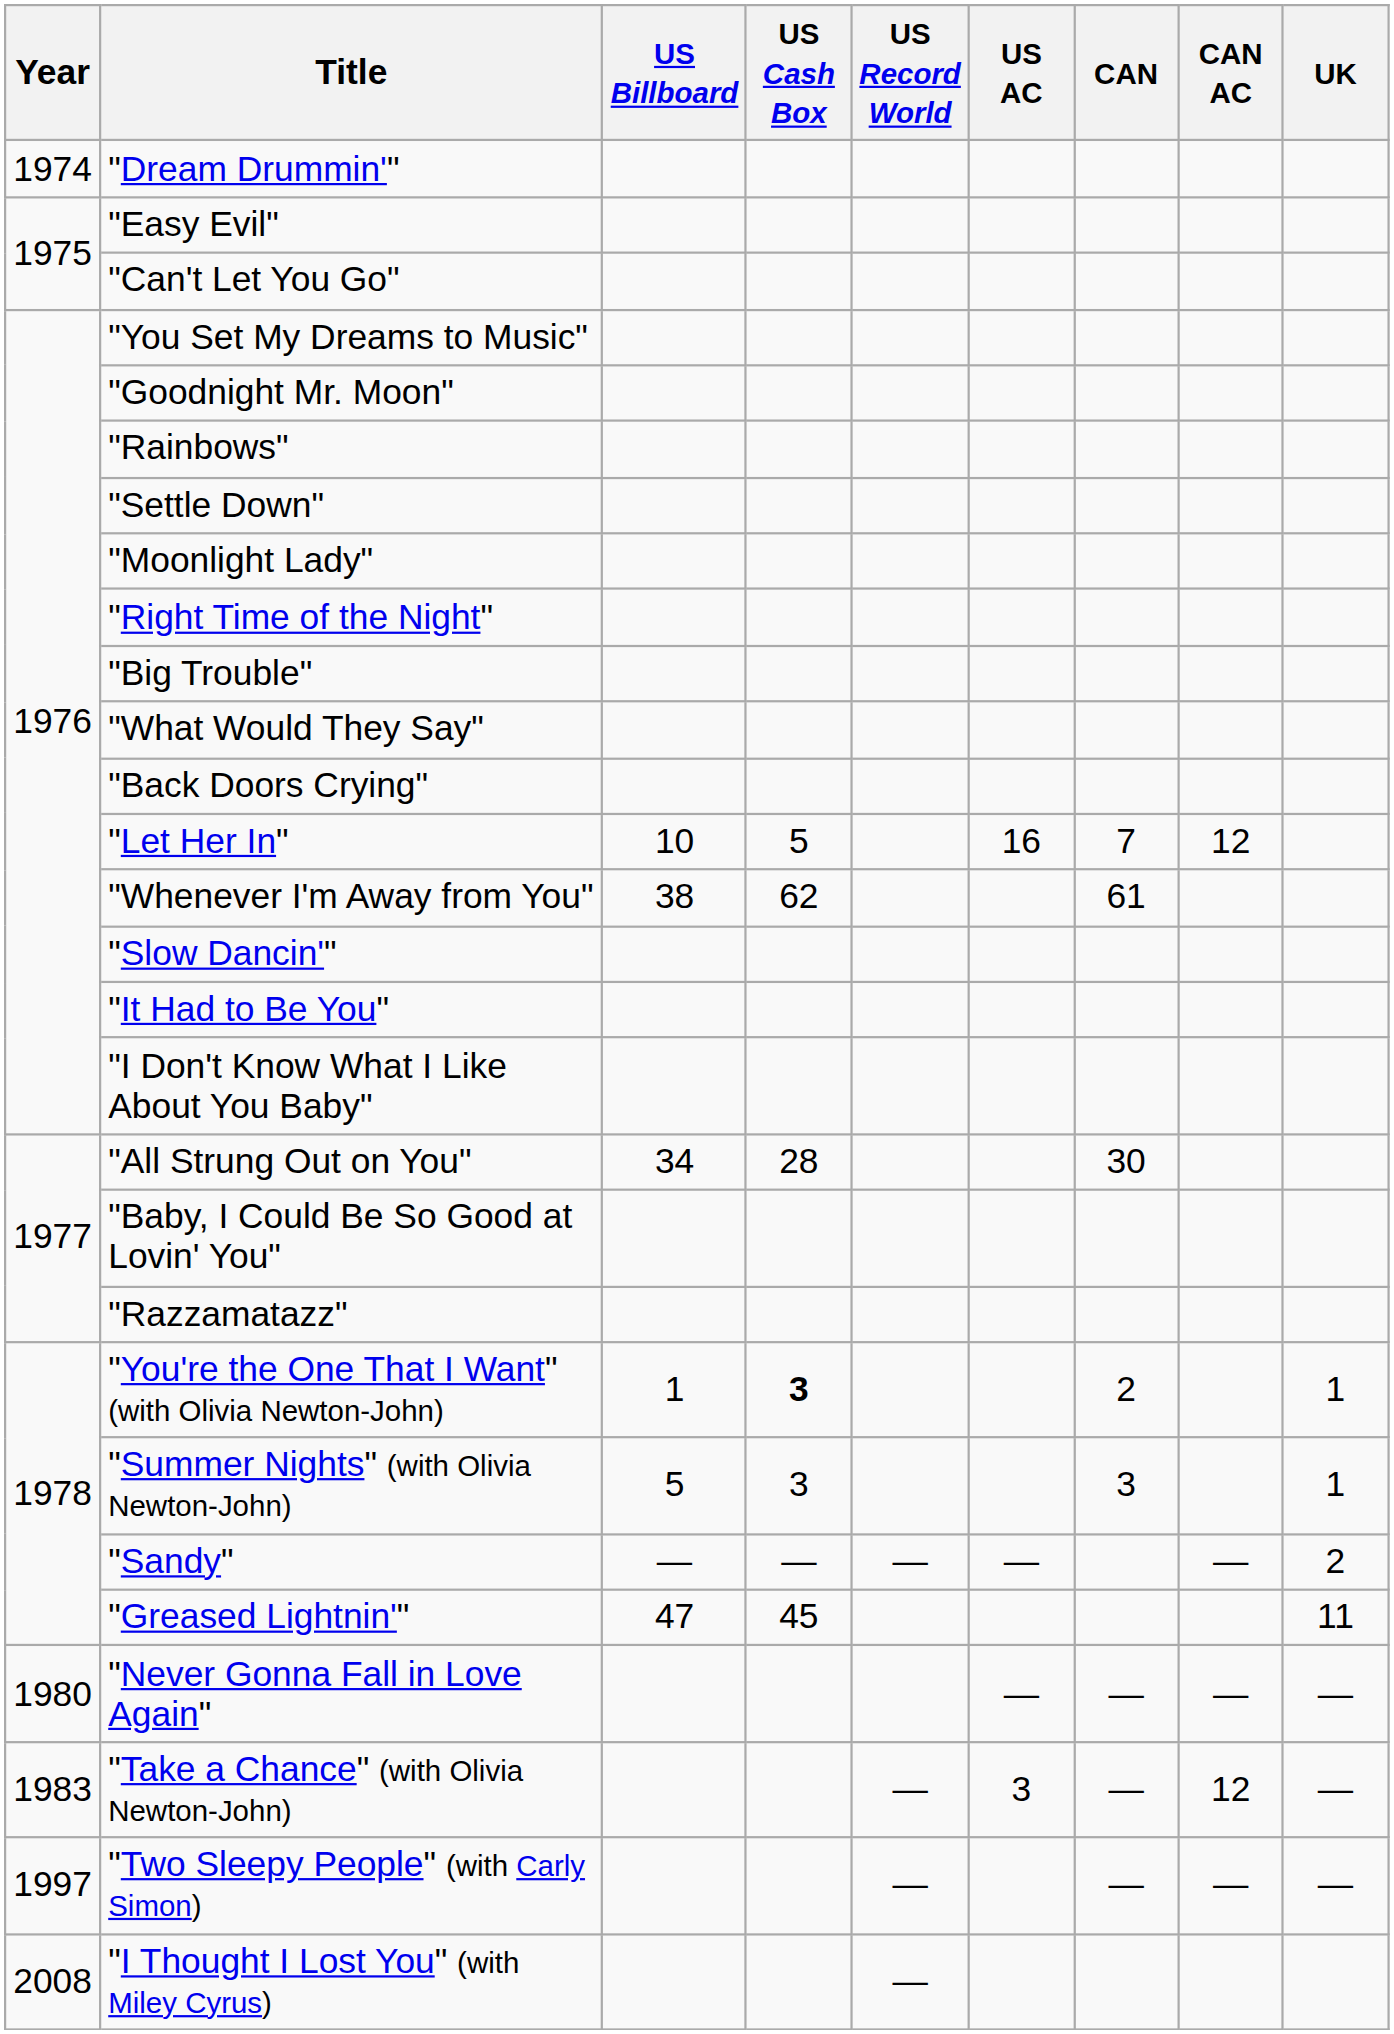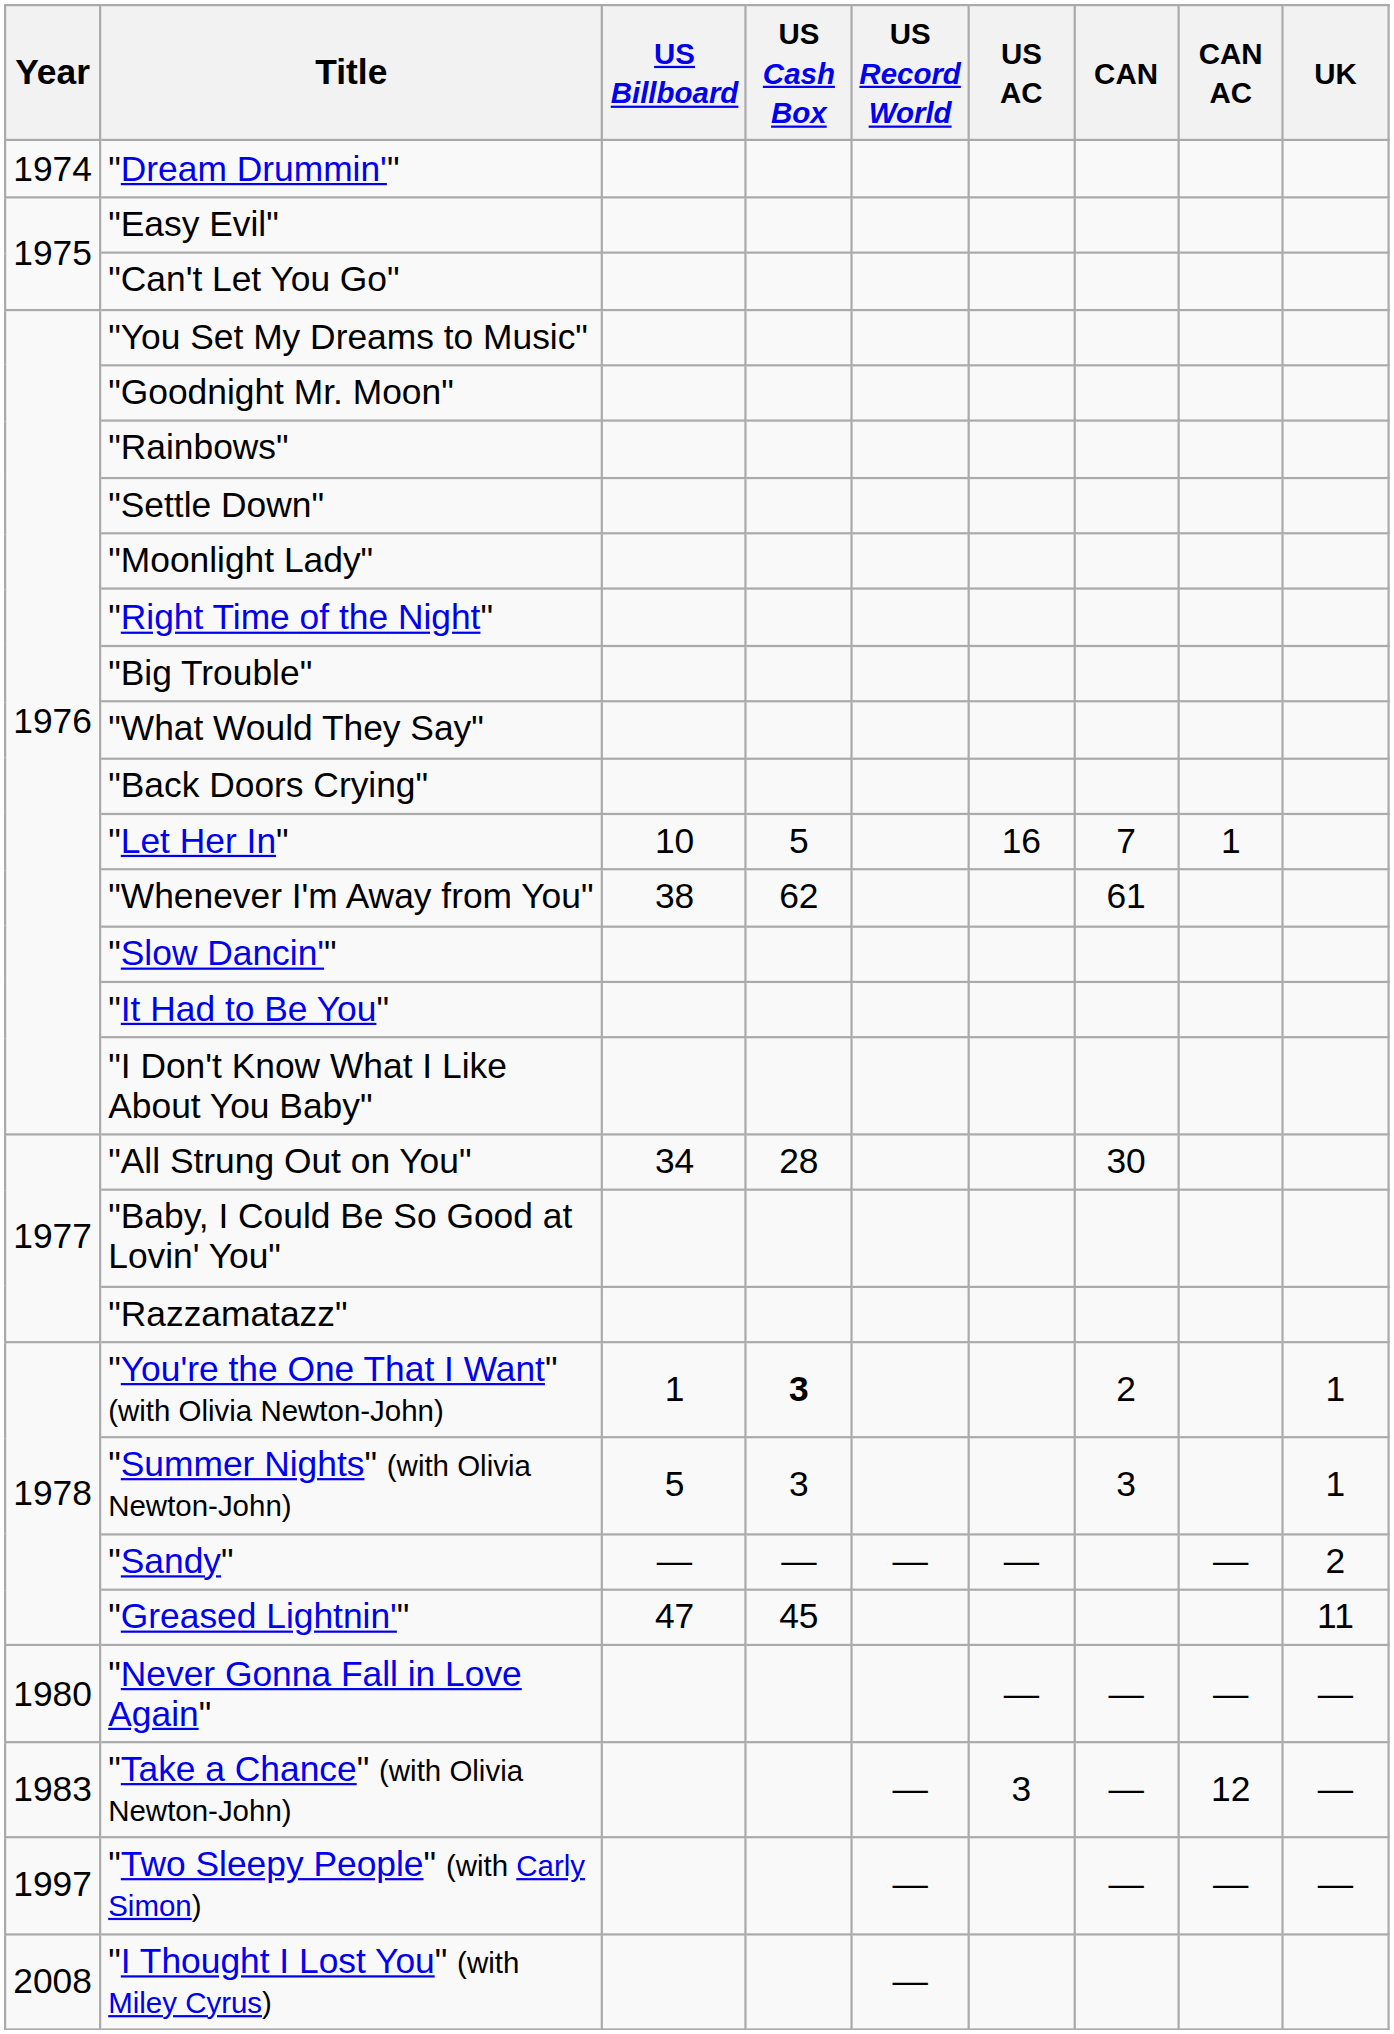 <table class="wikitable">
 <tr>
 <th style="width:20px;">Year</th>
 <th style="width:220px;">Title</th>
 <th style="width:40px;"><small><a href='#'>US <em>Billboard</em></a></small></th>
 <th style="width:40px;"><small>US <em><a href='#'>Cash Box</a></em></small></th>
 <th style="width:40px;"><small>US <em><a href='#'>Record World</a></em></small></th>
 <th style="width:40px;"><small>US AC</small></th>
 <th style="width:40px;"><small>CAN</small></th>
 <th style="width:40px;"><small>CAN AC</small></th>
 <th style="width:40px;"><small>UK</small></th>
 </tr>
 <tr>
 <td>1974</td>
 <td>"<a href='#'>Dream Drummin'</a>"</td>
 <td style="text-align:center;"></td>
 <td style="text-align:center;"></td>
 <td style="text-align:center;"></td>
 <td style="text-align:center;"></td>
 <td style="text-align:center;"></td>
 <td style="text-align:center;"></td>
 <td style="text-align:center;"></td>
 </tr>
 <tr>
 <td rowspan="2">1975</td>
 <td>"Easy Evil"</td>
 <td style="text-align:center;"></td>
 <td style="text-align:center;"></td>
 <td style="text-align:center;"></td>
 <td style="text-align:center;"></td>
 <td style="text-align:center;"></td>
 <td style="text-align:center;"></td>
 <td style="text-align:center;"></td>
 </tr>
 <tr>
 <td>"Can't Let You Go"</td>
 <td style="text-align:center;"></td>
 <td style="text-align:center;"></td>
 <td style="text-align:center;"></td>
 <td style="text-align:center;"></td>
 <td style="text-align:center;"></td>
 <td style="text-align:center;"></td>
 <td style="text-align:center;"></td>
 </tr>
 <tr>
 <td rowspan="14">1976</td>
 <td>"You Set My Dreams to Music"</td>
 <td style="text-align:center;"></td>
 <td style="text-align:center;"></td>
 <td style="text-align:center;"></td>
 <td style="text-align:center;"></td>
 <td style="text-align:center;"></td>
 <td style="text-align:center;"></td>
 <td style="text-align:center;"></td>
 </tr>
 <tr>
 <td>"Goodnight Mr. Moon"</td>
 <td style="text-align:center;"></td>
 <td style="text-align:center;"></td>
 <td style="text-align:center;"></td>
 <td style="text-align:center;"></td>
 <td style="text-align:center;"></td>
 <td style="text-align:center;"></td>
 <td style="text-align:center;"></td>
 </tr>
 <tr>
 <td>"Rainbows"</td>
 <td style="text-align:center;"></td>
 <td style="text-align:center;"></td>
 <td style="text-align:center;"></td>
 <td style="text-align:center;"></td>
 <td style="text-align:center;"></td>
 <td style="text-align:center;"></td>
 <td style="text-align:center;"></td>
 </tr>
 <tr>
 <td>"Settle Down"</td>
 <td style="text-align:center;"></td>
 <td style="text-align:center;"></td>
 <td style="text-align:center;"></td>
 <td style="text-align:center;"></td>
 <td style="text-align:center;"></td>
 <td style="text-align:center;"></td>
 <td style="text-align:center;"></td>
 </tr>
 <tr>
 <td>"Moonlight Lady"</td>
 <td style="text-align:center;"></td>
 <td style="text-align:center;"></td>
 <td style="text-align:center;"></td>
 <td style="text-align:center;"></td>
 <td style="text-align:center;"></td>
 <td style="text-align:center;"></td>
 <td style="text-align:center;"></td>
 </tr>
 <tr>
 <td>"<a href='#'>Right Time of the Night</a>"</td>
 <td style="text-align:center;"></td>
 <td style="text-align:center;"></td>
 <td style="text-align:center;"></td>
 <td style="text-align:center;"></td>
 <td style="text-align:center;"></td>
 <td style="text-align:center;"></td>
 <td style="text-align:center;"></td>
 </tr>
 <tr>
 <td>"Big Trouble"</td>
 <td style="text-align:center;"></td>
 <td style="text-align:center;"></td>
 <td style="text-align:center;"></td>
 <td style="text-align:center;"></td>
 <td style="text-align:center;"></td>
 <td style="text-align:center;"></td>
 <td style="text-align:center;"></td>
 </tr>
 <tr>
 <td>"What Would They Say"</td>
 <td style="text-align:center;"></td>
 <td style="text-align:center;"></td>
 <td style="text-align:center;"></td>
 <td style="text-align:center;"></td>
 <td style="text-align:center;"></td>
 <td style="text-align:center;"></td>
 <td style="text-align:center;"></td>
 </tr>
 <tr>
 <td>"Back Doors Crying"</td>
 <td style="text-align:center;"></td>
 <td style="text-align:center;"></td>
 <td style="text-align:center;"></td>
 <td style="text-align:center;"></td>
 <td style="text-align:center;"></td>
 <td style="text-align:center;"></td>
 <td style="text-align:center;"></td>
 </tr>
 <tr>
 <td>"<a href='#'>Let Her In</a>"</td>
 <td style="text-align:center;">10</td>
 <td style="text-align:center;">5</td>
 <td style="text-align:center;"></td>
 <td style="text-align:center;">16</td>
 <td style="text-align:center;">7</td>
-<td style="text-align:center;">12</td>
+<td style="text-align:center;">1</td>
 <td style="text-align:center;"></td>
 </tr>
 <tr>
 <td>"Whenever I'm Away from You"</td>
 <td style="text-align:center;">38</td>
 <td style="text-align:center;">62</td>
 <td style="text-align:center;"></td>
 <td style="text-align:center;"></td>
 <td style="text-align:center;">61</td>
 <td style="text-align:center;"></td>
 <td style="text-align:center;"></td>
 </tr>
 <tr>
 <td>"<a href='#'>Slow Dancin'</a>"</td>
 <td style="text-align:center;"></td>
 <td style="text-align:center;"></td>
 <td style="text-align:center;"></td>
 <td style="text-align:center;"></td>
 <td style="text-align:center;"></td>
 <td style="text-align:center;"></td>
 <td style="text-align:center;"></td>
 </tr>
 <tr>
 <td>"<a href='#'>It Had to Be You</a>"</td>
 <td style="text-align:center;"></td>
 <td style="text-align:center;"></td>
 <td style="text-align:center;"></td>
 <td style="text-align:center;"></td>
 <td style="text-align:center;"></td>
 <td style="text-align:center;"></td>
 <td style="text-align:center;"></td>
 </tr>
 <tr>
 <td>"I Don't Know What I Like About You Baby"</td>
 <td style="text-align:center;"></td>
 <td style="text-align:center;"></td>
 <td style="text-align:center;"></td>
 <td style="text-align:center;"></td>
 <td style="text-align:center;"></td>
 <td style="text-align:center;"></td>
 <td style="text-align:center;"></td>
 </tr>
 <tr>
 <td rowspan="3">1977</td>
 <td>"All Strung Out on You"</td>
 <td style="text-align:center;">34</td>
 <td style="text-align:center;">28</td>
 <td style="text-align:center;"></td>
 <td style="text-align:center;"></td>
 <td style="text-align:center;">30</td>
 <td style="text-align:center;"></td>
 <td style="text-align:center;"></td>
 </tr>
 <tr>
 <td>"Baby, I Could Be So Good at Lovin' You"</td>
 <td style="text-align:center;"></td>
 <td style="text-align:center;"></td>
 <td style="text-align:center;"></td>
 <td style="text-align:center;"></td>
 <td style="text-align:center;"></td>
 <td style="text-align:center;"></td>
 <td style="text-align:center;"></td>
 </tr>
 <tr>
 <td>"Razzamatazz"</td>
 <td style="text-align:center;"></td>
 <td style="text-align:center;"></td>
 <td style="text-align:center;"></td>
 <td style="text-align:center;"></td>
 <td style="text-align:center;"></td>
 <td style="text-align:center;"></td>
 <td style="text-align:center;"></td>
 </tr>
 <tr>
 <td rowspan="4">1978</td>
 <td>"<a href='#'>You're the One That I Want</a>" <small>(with Olivia Newton-John)</small></td>
 <td style="text-align:center;">1</td>
 <td style="text-align:center;"><strong>3</strong></td>
 <td style="text-align:center;"></td>
 <td style="text-align:center;"></td>
 <td style="text-align:center;">2</td>
 <td style="text-align:center;"></td>
 <td style="text-align:center;">1</td>
 </tr>
 <tr>
 <td>"<a href='#'>Summer Nights</a>" <small>(with Olivia Newton-John)</small></td>
 <td style="text-align:center;">5</td>
 <td style="text-align:center;">3</td>
 <td style="text-align:center;"></td>
 <td style="text-align:center;"></td>
 <td style="text-align:center;">3</td>
 <td style="text-align:center;"></td>
 <td style="text-align:center;">1</td>
 </tr>
 <tr>
 <td>"<a href='#'>Sandy</a>"</td>
 <td style="text-align:center;">—</td>
 <td style="text-align:center;">—</td>
 <td style="text-align:center;">—</td>
 <td style="text-align:center;">—</td>
 <td style="text-align:center;"></td>
 <td style="text-align:center;">—</td>
 <td style="text-align:center;">2</td>
 </tr>
 <tr>
 <td>"<a href='#'>Greased Lightnin'</a>"</td>
 <td style="text-align:center;">47</td>
 <td style="text-align:center;">45</td>
 <td style="text-align:center;"></td>
 <td style="text-align:center;"></td>
 <td style="text-align:center;"></td>
 <td style="text-align:center;"></td>
 <td style="text-align:center;">11</td>
 </tr>
 <tr>
 <td>1980</td>
 <td>"<a href='#'>Never Gonna Fall in Love Again</a>"</td>
 <td style="text-align:center;"></td>
 <td style="text-align:center;"></td>
 <td style="text-align:center;"></td>
 <td style="text-align:center;">—</td>
 <td style="text-align:center;">—</td>
 <td style="text-align:center;">—</td>
 <td style="text-align:center;">—</td>
 </tr>
 <tr>
 <td>1983</td>
 <td>"<a href='#'>Take a Chance</a>" <small>(with Olivia Newton-John)</small></td>
 <td style="text-align:center;"></td>
 <td style="text-align:center;"></td>
 <td style="text-align:center;">—</td>
 <td style="text-align:center;">3</td>
 <td style="text-align:center;">—</td>
 <td style="text-align:center;">12</td>
 <td style="text-align:center;">—</td>
 </tr>
 <tr>
 <td>1997</td>
 <td>"<a href='#'>Two Sleepy People</a>" <small>(with <a href='#'>Carly Simon</a>)</small></td>
 <td style="text-align:center;"></td>
 <td style="text-align:center;"></td>
 <td style="text-align:center;">—</td>
 <td style="text-align:center;"></td>
 <td style="text-align:center;">—</td>
 <td style="text-align:center;">—</td>
 <td style="text-align:center;">—</td>
 </tr>
 <tr>
 <td>2008</td>
 <td>"<a href='#'>I Thought I Lost You</a>" <small>(with <a href='#'>Miley Cyrus</a>)</small></td>
 <td style="text-align:center;"></td>
 <td style="text-align:center;"></td>
 <td style="text-align:center;">—</td>
 <td style="text-align:center;"></td>
 <td style="text-align:center;"></td>
 <td style="text-align:center;"></td>
 <td style="text-align:center;"></td>
 </tr>
 </table>
